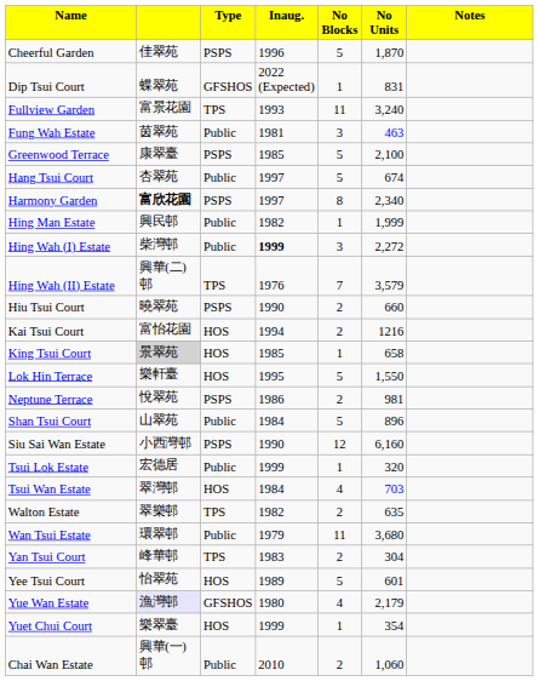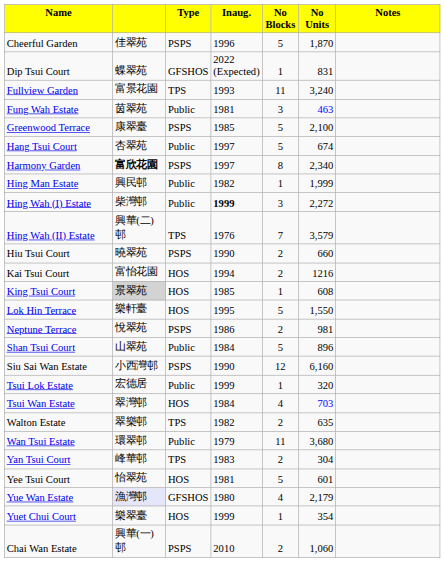 <table class="wikitable">
 <tr style="font-weight:bold;background-color:yellow" align="center" valign="top">
 <td width="156.75" Height="12.75" align="center">Name</td>
 <td width="72.75"></td>
 <td width="59.25">Type</td>
 <td width="48">Inaug.</td>
 <td width="48">No Blocks</td>
 <td width="48.75">No Units</td>
 <td width="150.75">Notes</td>
 </tr>
 <tr valign="bottom">
 <td Height="12.75">Cheerful Garden</td>
 <td>佳翠苑</td>
 <td>PSPS</td>
 <td>1996</td>
 <td align="center">5</td>
 <td align="right">1,870</td>
 <td></td>
 </tr>
 <tr valign="bottom">
 <td Height="12.75">Dip Tsui Court</td>
 <td>蝶翠苑</td>
 <td>GFSHOS</td>
 <td>2022 (Expected)</td>
 <td align="center">1</td>
 <td align="right">831</td>
 <td></td>
 </tr>
 <tr valign="bottom">
 <td Height="12.75"><a href='#'>Fullview Garden</a></td>
 <td>富景花園</td>
 <td>TPS</td>
 <td>1993</td>
 <td align="center">11</td>
 <td align="right">3,240</td>
 <td></td>
 </tr>
 <tr valign="bottom">
 <td Height="12.75"><a href='#'>Fung Wah Estate</a></td>
 <td>茵翠苑</td>
 <td>Public</td>
 <td>1981</td>
 <td align="center">3</td>
 <td style="color:#0000FF" align="right">463</td>
 <td></td>
 </tr>
 <tr valign="bottom">
 <td Height="12.75"><a href='#'>Greenwood Terrace</a></td>
 <td>康翠臺</td>
 <td>PSPS</td>
 <td>1985</td>
 <td align="center">5</td>
 <td align="right">2,100</td>
 <td></td>
 </tr>
 <tr valign="bottom">
 <td Height="12.75"><a href='#'>Hang Tsui Court</a></td>
 <td>杏翠苑</td>
 <td>Public</td>
 <td>1997</td>
 <td align="center">5</td>
 <td align="right">674</td>
 <td></td>
 </tr>
 <tr valign="bottom">
 <td Height="12.75"><a href='#'>Harmony Garden</a></td>
 <td><strong>富欣花園</strong></td>
 <td>PSPS</td>
 <td>1997</td>
 <td align="center">8</td>
 <td align="right">2,340</td>
 <td></td>
 </tr>
 <tr valign="bottom">
 <td Height="12.75"><a href='#'>Hing Man Estate</a></td>
 <td>興民邨</td>
 <td>Public</td>
 <td>1982</td>
 <td align="center">1</td>
 <td align="right">1,999</td>
 <td></td>
 </tr>
 <tr valign="bottom">
 <td Height="12.75"><a href='#'>Hing Wah (I) Estate</a></td>
 <td>柴灣邨</td>
 <td>Public</td>
 <td><strong>1999</strong></td>
 <td align="center">3</td>
 <td align="right">2,272</td>
 <td></td>
 </tr>
 <tr valign="bottom">
 <td Height="12.75"><a href='#'>Hing Wah (II) Estate</a></td>
 <td>興華(二)邨</td>
 <td>TPS</td>
 <td>1976</td>
 <td align="center">7</td>
 <td align="right">3,579</td>
 <td></td>
 </tr>
 <tr valign="bottom">
 <td Height="12.75">Hiu Tsui Court</td>
 <td>曉翠苑</td>
 <td>PSPS</td>
 <td>1990</td>
 <td align="center">2</td>
 <td align="right">660</td>
 <td></td>
 </tr>
 <tr valign="bottom">
 <td Height="12.75">Kai Tsui Court</td>
 <td>富怡花園</td>
 <td>HOS</td>
 <td>1994</td>
 <td align="center">2</td>
 <td align="right">1216</td>
 <td></td>
 </tr>
 <tr valign="bottom">
 <td Height="12.75"><a href='#'>King Tsui Court</a></td>
 <td style="background: lightgrey;">景翠苑</td>
 <td>HOS</td>
 <td>1985</td>
 <td align="center">1</td>
-<td align="right">658</td>
+<td align="right">608</td>
 <td></td>
 </tr>
 <tr valign="bottom">
 <td Height="12.75"><a href='#'>Lok Hin Terrace</a></td>
 <td>樂軒臺</td>
 <td>HOS</td>
 <td>1995</td>
 <td align="center">5</td>
 <td align="right">1,550</td>
 <td></td>
 </tr>
 <tr valign="bottom">
 <td Height="12.75"><a href='#'>Neptune Terrace</a></td>
 <td>悅翠苑</td>
 <td>PSPS</td>
 <td>1986</td>
 <td align="center">2</td>
 <td align="right">981</td>
 <td></td>
 </tr>
 <tr valign="bottom">
 <td Height="12.75"><a href='#'>Shan Tsui Court</a></td>
 <td>山翠苑</td>
 <td>Public</td>
 <td>1984</td>
 <td align="center">5</td>
 <td align="right">896</td>
 <td></td>
 </tr>
 <tr valign="bottom">
 <td Height="12.75">Siu Sai Wan Estate</td>
 <td>小西灣邨</td>
 <td>PSPS</td>
 <td>1990</td>
 <td align="center">12</td>
 <td align="right">6,160</td>
 <td></td>
 </tr>
 <tr valign="bottom">
 <td Height="12.75"><a href='#'>Tsui Lok Estate</a></td>
 <td>宏德居</td>
 <td>Public</td>
 <td>1999</td>
 <td align="center">1</td>
 <td align="right">320</td>
 <td></td>
 </tr>
 <tr valign="bottom">
 <td Height="12.75"><a href='#'>Tsui Wan Estate</a></td>
 <td>翠灣邨</td>
 <td>HOS</td>
 <td>1984</td>
 <td align="center">4</td>
 <td style="color:#0000FF" align="right">703</td>
 <td></td>
 </tr>
 <tr valign="bottom">
 <td Height="12.75">Walton Estate</td>
 <td>翠樂邨</td>
 <td>TPS</td>
 <td>1982</td>
 <td align="center">2</td>
 <td align="right">635</td>
 <td></td>
 </tr>
 <tr valign="bottom">
 <td Height="12.75"><a href='#'>Wan Tsui Estate</a></td>
 <td>環翠邨</td>
 <td>Public</td>
 <td>1979</td>
 <td align="center">11</td>
 <td align="right">3,680</td>
 <td></td>
 </tr>
 <tr valign="bottom">
 <td Height="12.75"><a href='#'>Yan Tsui Court</a></td>
 <td>峰華邨</td>
 <td>TPS</td>
 <td>1983</td>
 <td align="center">2</td>
 <td align="right">304</td>
 <td></td>
 </tr>
 <tr valign="bottom">
 <td Height="12.75">Yee Tsui Court</td>
 <td>怡翠苑</td>
 <td>HOS</td>
-<td>1989</td>
+<td>1981</td>
 <td align="center">5</td>
 <td align="right">601</td>
 <td></td>
 </tr>
 <tr valign="bottom">
 <td Height="12.75"><a href='#'>Yue Wan Estate</a></td>
 <td style="background: lavender;">漁灣邨</td>
 <td>GFSHOS</td>
 <td>1980</td>
 <td align="center">4</td>
 <td align="right">2,179</td>
 <td></td>
 </tr>
 <tr valign="bottom">
 <td Height="12.75"><a href='#'>Yuet Chui Court</a></td>
 <td>樂翠臺</td>
 <td>HOS</td>
 <td>1999</td>
 <td align="center">1</td>
 <td align="right">354</td>
 <td></td>
 </tr>
 <tr valign="bottom">
 <td Height="12.75">Chai Wan Estate</td>
 <td>興華(一)邨</td>
-<td>Public</td>
+<td>PSPS</td>
 <td>2010</td>
 <td align="center">2</td>
 <td align="right">1,060</td>
 <td></td>
 </tr>
 </table>
